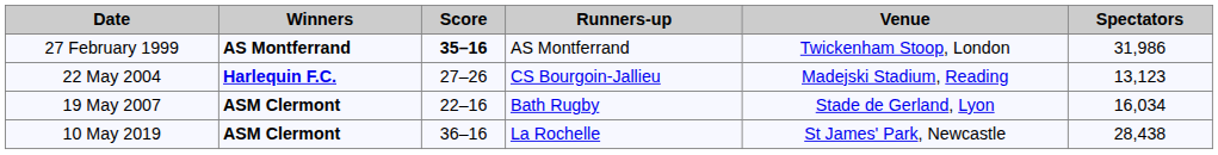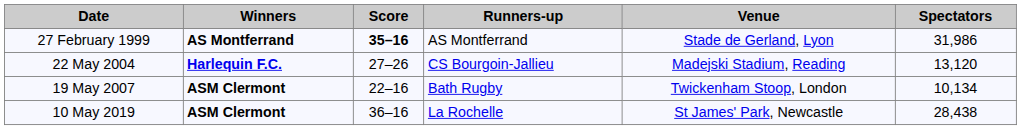 <table bgcolor="#f7f8ff" cellpadding="4" width="90%" cellspacing="0" border="1" style="font-size: 100%; border: grey solid 1px; border-collapse: collapse;">
 <tr bgcolor="#CCCCCC">
 <td align=center><strong>Date</strong></td>
 <td align=center><strong>Winners</strong></td>
 <td align=center><strong>Score</strong></td>
 <td align=center><strong>Runners-up</strong></td>
 <td align=center><strong>Venue</strong></td>
 <td align=center><strong>Spectators</strong></td>
 </tr>
 <tr>
 <td align=center>27 February 1999</td>
 <td> <strong>AS Montferrand</strong></td>
 <td align=center><strong>35–16</strong></td>
 <td> AS Montferrand</td>
-<td align=center><a href='#'>Twickenham Stoop</a>, London</td>
+<td align=center><a href='#'>Stade de Gerland</a>, <a href='#'>Lyon</a></td>
 <td align=center>31,986</td>
 </tr>
 <tr>
 <td align=center>22 May 2004</td>
 <td> <strong><a href='#'>Harlequin F.C.</a></strong></td>
 <td align=center>27–26</td>
 <td> <a href='#'>CS Bourgoin-Jallieu</a></td>
 <td align=center><a href='#'>Madejski Stadium</a>, <a href='#'>Reading</a></td>
-<td align=center>13,123</td>
+<td align=center>13,120</td>
 </tr>
 <tr>
 <td align=center>19 May 2007</td>
 <td> <strong>ASM Clermont</strong></td>
 <td align=center>22–16</td>
 <td> <a href='#'>Bath Rugby</a></td>
-<td align=center><a href='#'>Stade de Gerland</a>, <a href='#'>Lyon</a></td>
-<td align=center>16,034</td>
+<td align=center><a href='#'>Twickenham Stoop</a>, London</td>
+<td align=center>10,134</td>
 </tr>
 <tr>
 <td align=center>10 May 2019</td>
 <td> <strong>ASM Clermont</strong></td>
 <td align=center>36–16</td>
 <td> <a href='#'>La Rochelle</a></td>
 <td align=center><a href='#'>St James' Park</a>, Newcastle</td>
 <td align=center>28,438</td>
 </tr>
 </table>
